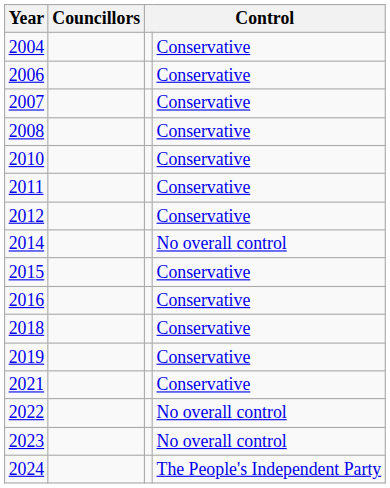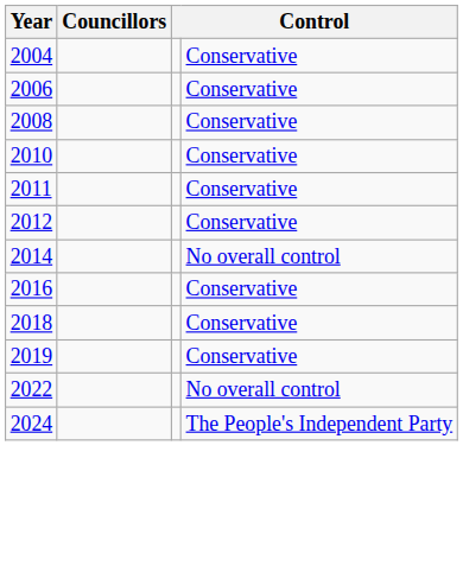 <table class="wikitable">
 <tr>
 <th>Year</th>
 <th>Councillors</th>
 <th colspan="2">Control</th>
 </tr>
 <tr>
 <td><a href='#'>2004</a></td>
 <td></td>
 <td></td>
 <td><a href='#'>Conservative</a></td>
 </tr>
 <tr>
 <td><a href='#'>2006</a></td>
-<td></td>
-<td></td>
-<td><a href='#'>Conservative</a></td>
-</tr>
-<tr>
-<td><a href='#'>2007</a></td>
 <td></td>
 <td></td>
 <td><a href='#'>Conservative</a></td>
 </tr>
 <tr>
 <td><a href='#'>2008</a></td>
 <td></td>
 <td></td>
 <td><a href='#'>Conservative</a></td>
 </tr>
 <tr>
 <td><a href='#'>2010</a></td>
 <td></td>
 <td></td>
 <td><a href='#'>Conservative</a></td>
 </tr>
 <tr>
 <td><a href='#'>2011</a></td>
 <td></td>
 <td></td>
 <td><a href='#'>Conservative</a></td>
 </tr>
 <tr>
 <td><a href='#'>2012</a></td>
 <td></td>
 <td></td>
 <td><a href='#'>Conservative</a></td>
 </tr>
 <tr>
 <td><a href='#'>2014</a></td>
 <td></td>
 <td></td>
 <td><a href='#'>No overall control</a></td>
 </tr>
 <tr>
-<td><a href='#'>2015</a></td>
-<td></td>
-<td></td>
-<td><a href='#'>Conservative</a></td>
-</tr>
-<tr>
 <td><a href='#'>2016</a></td>
 <td></td>
 <td></td>
 <td><a href='#'>Conservative</a></td>
 </tr>
 <tr>
 <td><a href='#'>2018</a></td>
 <td></td>
 <td></td>
 <td><a href='#'>Conservative</a></td>
 </tr>
 <tr>
 <td><a href='#'>2019</a></td>
 <td></td>
 <td></td>
 <td><a href='#'>Conservative</a></td>
 </tr>
 <tr>
-<td><a href='#'>2021</a></td>
-<td></td>
-<td></td>
-<td><a href='#'>Conservative</a></td>
-</tr>
-<tr>
 <td><a href='#'>2022</a></td>
-<td></td>
-<td></td>
-<td><a href='#'>No overall control</a></td>
-</tr>
-<tr>
-<td><a href='#'>2023</a></td>
 <td></td>
 <td></td>
 <td><a href='#'>No overall control</a></td>
 </tr>
 <tr>
 <td><a href='#'>2024</a></td>
 <td></td>
 <td></td>
 <td><a href='#'>The People's Independent Party</a></td>
 </tr>
 </table>
